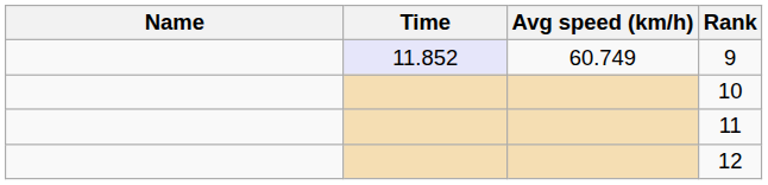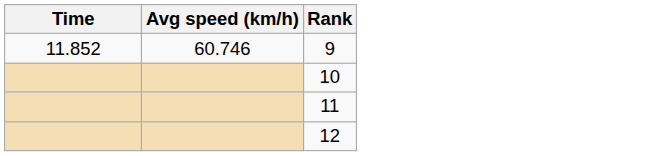 <table class="wikitable sortable" style="text-align:center;">
 <tr>
-<th style="width:15em">Name</th>
 <th style="width:7em">Time</th>
 <th>Avg speed (km/h)</th>
 <th>Rank</th>
 </tr>
 <tr>
-<td align=left></td>
-<td style="background: lavender;">11.852</td>
-<td>60.749</td>
+<td>11.852</td>
+<td>60.746</td>
 <td>9</td>
 </tr>
 <tr>
-<td align=left></td>
 <td bgcolor=wheat></td>
 <td bgcolor=wheat></td>
 <td>10</td>
 </tr>
 <tr>
-<td align=left></td>
 <td bgcolor=wheat></td>
 <td bgcolor=wheat></td>
 <td>11</td>
 </tr>
 <tr>
-<td align=left></td>
 <td bgcolor=wheat></td>
 <td bgcolor=wheat></td>
 <td>12</td>
 </tr>
 </table>
